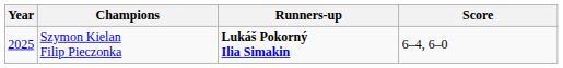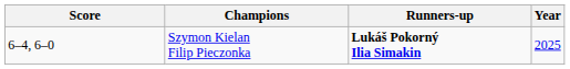 <table class="wikitable" style="font-size:90%">
 <tr>
-<th>Year</th>
+<th width="175">Score</th>
 <th width="200">Champions</th>
 <th width="200">Runners-up</th>
-<th width="175">Score</th>
+<th>Year</th>
 </tr>
 <tr>
-<td><a href='#'>2025</a></td>
+<td>6–4, 6–0</td>
 <td> <a href='#'>Szymon Kielan</a><br> <a href='#'>Filip Pieczonka</a></td>
 <td><strong> Lukáš Pokorný<br> <a href='#'>Ilia Simakin</a></strong></td>
-<td>6–4, 6–0</td>
+<td><a href='#'>2025</a></td>
 </tr>
 </table>
